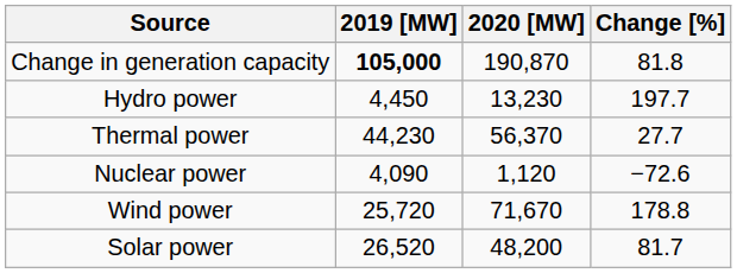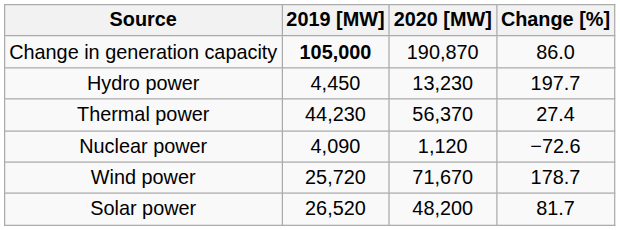 <table class="wikitable" style="text-align:center">
 <tr>
 <th>Source</th>
 <th>2019 [MW]</th>
 <th>2020 [MW]</th>
 <th>Change [%]</th>
 </tr>
 <tr>
 <td>Change in generation capacity</td>
 <td><strong>105,000</strong></td>
 <td>190,870</td>
-<td>81.8</td>
+<td>86.0</td>
 </tr>
 <tr>
 <td>Hydro power</td>
 <td>4,450</td>
 <td>13,230</td>
 <td>197.7</td>
 </tr>
 <tr>
 <td>Thermal power</td>
 <td>44,230</td>
 <td>56,370</td>
-<td>27.7</td>
+<td>27.4</td>
 </tr>
 <tr>
 <td>Nuclear power</td>
 <td>4,090</td>
 <td>1,120</td>
 <td>−72.6</td>
 </tr>
 <tr>
 <td>Wind power</td>
 <td>25,720</td>
 <td>71,670</td>
-<td>178.8</td>
+<td>178.7</td>
 </tr>
 <tr>
 <td>Solar power</td>
 <td>26,520</td>
 <td>48,200</td>
 <td>81.7</td>
 </tr>
 </table>
